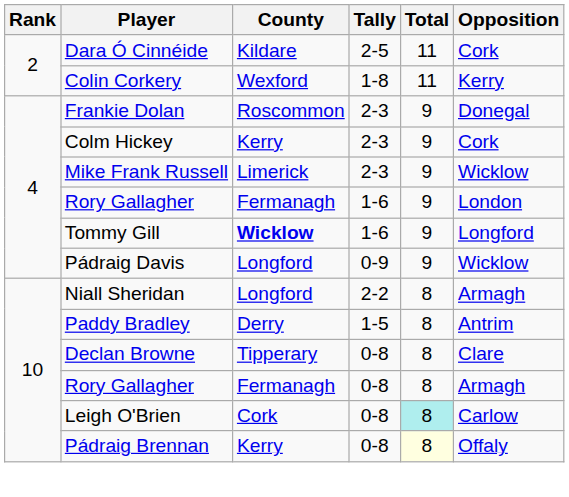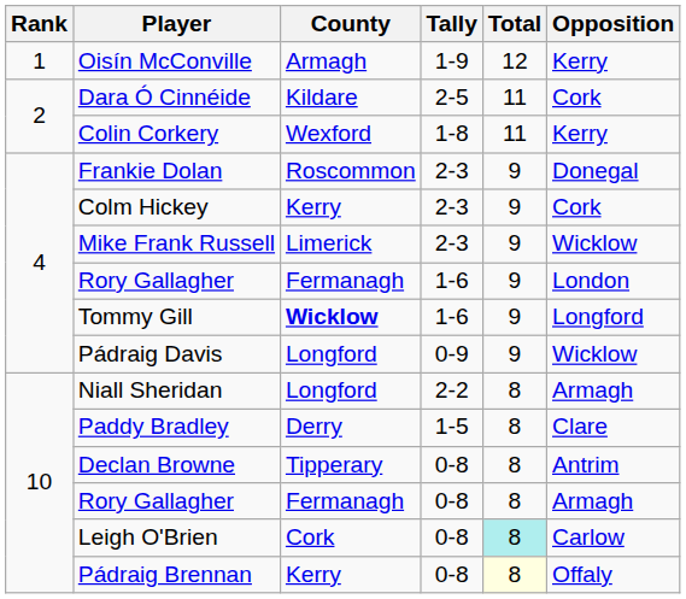 <table class="wikitable">
 <tr>
 <th>Rank</th>
 <th>Player</th>
 <th>County</th>
 <th>Tally</th>
 <th>Total</th>
 <th>Opposition</th>
+</tr>
+<tr>
+<td rowspan=1 align=center>1</td>
+<td><a href='#'>Oisín McConville</a></td>
+<td><a href='#'>Armagh</a></td>
+<td align=center>1-9</td>
+<td align=center>12</td>
+<td><a href='#'>Kerry</a></td>
 </tr>
 <tr>
 <td rowspan=2 align=center>2</td>
 <td><a href='#'>Dara Ó Cinnéide</a></td>
 <td><a href='#'>Kildare</a></td>
 <td align=center>2-5</td>
 <td align=center>11</td>
 <td><a href='#'>Cork</a></td>
 </tr>
 <tr>
 <td><a href='#'>Colin Corkery</a></td>
 <td><a href='#'>Wexford</a></td>
 <td align=center>1-8</td>
 <td align=center>11</td>
 <td><a href='#'>Kerry</a></td>
 </tr>
 <tr>
 <td rowspan=6 align=center>4</td>
 <td><a href='#'>Frankie Dolan</a></td>
 <td><a href='#'>Roscommon</a></td>
 <td align=center>2-3</td>
 <td align=center>9</td>
 <td><a href='#'>Donegal</a></td>
 </tr>
 <tr>
 <td>Colm Hickey</td>
 <td><a href='#'>Kerry</a></td>
 <td align=center>2-3</td>
 <td align=center>9</td>
 <td><a href='#'>Cork</a></td>
 </tr>
 <tr>
 <td><a href='#'>Mike Frank Russell</a></td>
 <td><a href='#'>Limerick</a></td>
 <td align=center>2-3</td>
 <td align=center>9</td>
 <td><a href='#'>Wicklow</a></td>
 </tr>
 <tr>
 <td><a href='#'>Rory Gallagher</a></td>
 <td><a href='#'>Fermanagh</a></td>
 <td align=center>1-6</td>
 <td align=center>9</td>
 <td><a href='#'>London</a></td>
 </tr>
 <tr>
 <td>Tommy Gill</td>
 <td><strong><a href='#'>Wicklow</a></strong></td>
 <td align=center>1-6</td>
 <td align=center>9</td>
 <td><a href='#'>Longford</a></td>
 </tr>
 <tr>
 <td>Pádraig Davis</td>
 <td><a href='#'>Longford</a></td>
 <td align=center>0-9</td>
 <td align=center>9</td>
 <td><a href='#'>Wicklow</a></td>
 </tr>
 <tr>
 <td rowspan=6 align=center>10</td>
 <td>Niall Sheridan</td>
 <td><a href='#'>Longford</a></td>
 <td align=center>2-2</td>
 <td align=center>8</td>
 <td><a href='#'>Armagh</a></td>
 </tr>
 <tr>
 <td><a href='#'>Paddy Bradley</a></td>
 <td><a href='#'>Derry</a></td>
 <td align=center>1-5</td>
 <td align=center>8</td>
-<td><a href='#'>Antrim</a></td>
+<td><a href='#'>Clare</a></td>
 </tr>
 <tr>
 <td><a href='#'>Declan Browne</a></td>
 <td><a href='#'>Tipperary</a></td>
 <td align=center>0-8</td>
 <td align=center>8</td>
-<td><a href='#'>Clare</a></td>
+<td><a href='#'>Antrim</a></td>
 </tr>
 <tr>
 <td><a href='#'>Rory Gallagher</a></td>
 <td><a href='#'>Fermanagh</a></td>
 <td align=center>0-8</td>
 <td align=center>8</td>
 <td><a href='#'>Armagh</a></td>
 </tr>
 <tr>
 <td>Leigh O'Brien</td>
 <td><a href='#'>Cork</a></td>
 <td align=center>0-8</td>
 <td align=center style="background: paleturquoise;">8</td>
 <td><a href='#'>Carlow</a></td>
 </tr>
 <tr>
 <td><a href='#'>Pádraig Brennan</a></td>
 <td><a href='#'>Kerry</a></td>
 <td align=center>0-8</td>
 <td align=center style="background: lightyellow;">8</td>
 <td><a href='#'>Offaly</a></td>
 </tr>
 </table>
